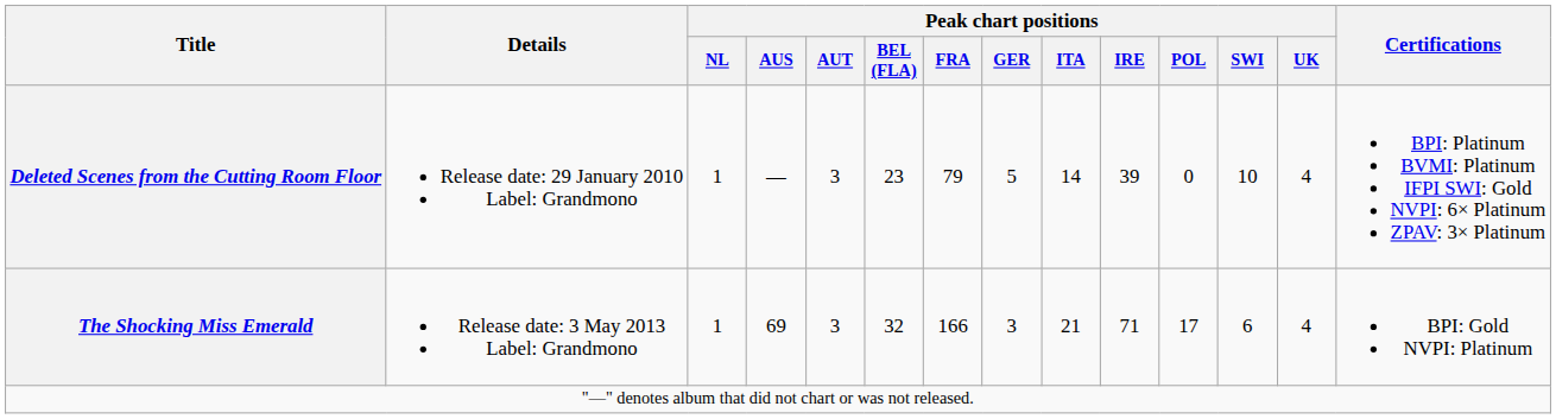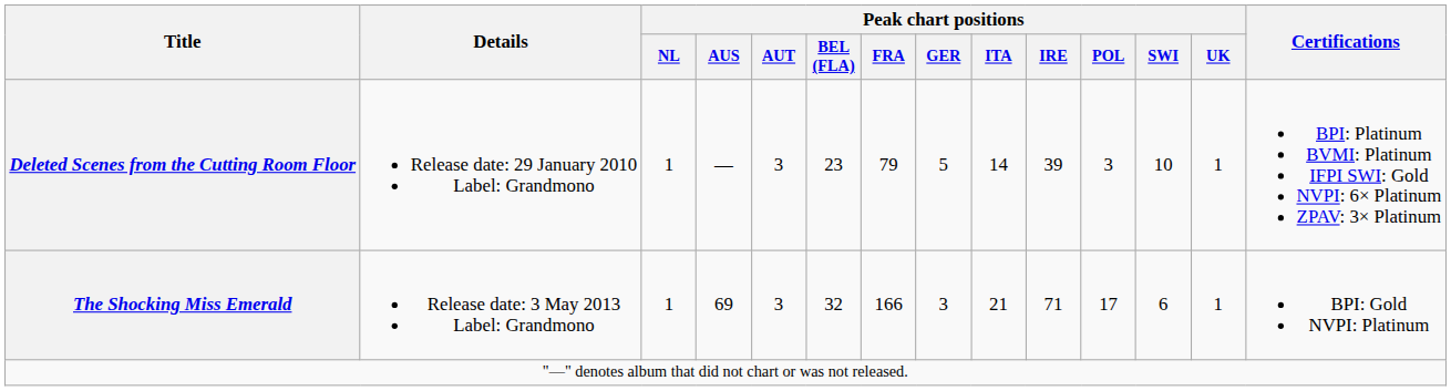 <table class="wikitable plainrowheaders" style="text-align:center;">
 <tr>
 <th scope="col" rowspan="2">Title</th>
 <th scope="col" rowspan="2">Details</th>
 <th scope="col" colspan="11">Peak chart positions</th>
 <th rowspan="2"><a href='#'>Certifications</a></th>
 </tr>
 <tr>
 <th scope="col" style="width:3em;font-size:85%;"><a href='#'>NL</a><br></th>
 <th scope="col" style="width:3em;font-size:85%;"><a href='#'>AUS</a></th>
 <th scope="col" style="width:3em;font-size:85%;"><a href='#'>AUT</a><br></th>
 <th scope="col" style="width:3em;font-size:85%;"><a href='#'>BEL (FLA)</a><br></th>
 <th scope="col" style="width:3em;font-size:85%;"><a href='#'>FRA</a><br></th>
 <th scope="col" style="width:3em;font-size:85%;"><a href='#'>GER</a><br></th>
 <th scope="col" style="width:3em;font-size:85%;"><a href='#'>ITA</a><br></th>
 <th scope="col" style="width:3em;font-size:85%;"><a href='#'>IRE</a><br></th>
 <th scope="col" style="width:3em;font-size:85%;"><a href='#'>POL</a></th>
 <th scope="col" style="width:3em;font-size:85%;"><a href='#'>SWI</a><br></th>
 <th scope="col" style="width:3em;font-size:85%;"><a href='#'>UK</a><br></th>
 </tr>
 <tr>
 <th scope="row"><em><a href='#'>Deleted Scenes from the Cutting Room Floor</a></em></th>
 <td><br><ul><li>Release date: 29 January 2010</li><li>Label: Grandmono</li></ul></td>
 <td>1</td>
 <td>—</td>
 <td>3</td>
 <td>23</td>
 <td>79</td>
 <td>5</td>
 <td>14</td>
 <td>39</td>
-<td>0</td>
+<td>3</td>
 <td>10</td>
-<td>4</td>
+<td>1</td>
 <td><br><ul><li><a href='#'>BPI</a>: Platinum</li><li><a href='#'>BVMI</a>: Platinum</li><li><a href='#'>IFPI SWI</a>: Gold</li><li><a href='#'>NVPI</a>: 6× Platinum</li><li><a href='#'>ZPAV</a>: 3× Platinum</li></ul></td>
 </tr>
 <tr>
 <th scope="row"><em><a href='#'>The Shocking Miss Emerald</a></em></th>
 <td><br><ul><li>Release date: 3 May 2013</li><li>Label: Grandmono</li></ul></td>
 <td>1</td>
 <td>69</td>
 <td>3</td>
 <td>32</td>
 <td>166</td>
 <td>3</td>
 <td>21</td>
 <td>71</td>
 <td>17</td>
 <td>6</td>
-<td>4</td>
+<td>1</td>
 <td><br><ul><li>BPI: Gold</li><li>NVPI: Platinum</li></ul></td>
 </tr>
 <tr>
 <td colspan="20" style="text-align:center; font-size:85%;">"—" denotes album that did not chart or was not released.</td>
 </tr>
 </table>
